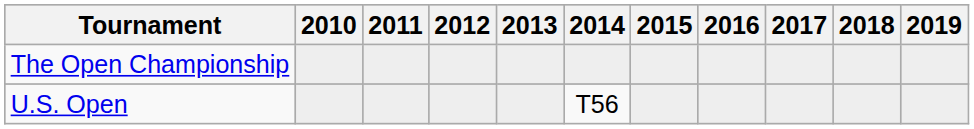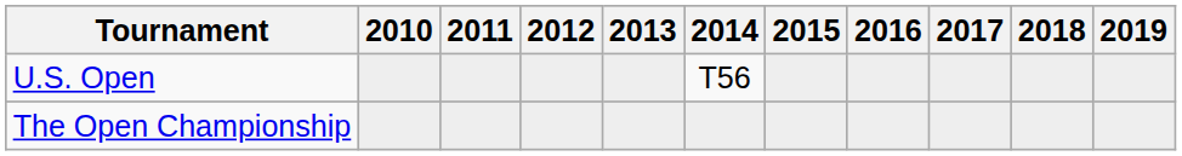 <table class="wikitable" style="font-size:95%;text-align:center;">
 <tr>
 <th>Tournament</th>
 <th>2010</th>
 <th>2011</th>
 <th>2012</th>
 <th>2013</th>
 <th>2014</th>
 <th>2015</th>
 <th>2016</th>
 <th>2017</th>
 <th>2018</th>
 <th>2019</th>
 </tr>
 <tr>
+<td align=left><a href='#'>U.S. Open</a></td>
+<td style="background:#eeeeee;"></td>
+<td style="background:#eeeeee;"></td>
+<td style="background:#eeeeee;"></td>
+<td style="background:#eeeeee;"></td>
+<td>T56</td>
+<td style="background:#eeeeee;"></td>
+<td style="background:#eeeeee;"></td>
+<td style="background:#eeeeee;"></td>
+<td style="background:#eeeeee;"></td>
+<td style="background:#eeeeee;"></td>
+</tr>
+<tr>
 <td align=left><a href='#'>The Open Championship</a></td>
 <td style="background:#eeeeee;"></td>
 <td style="background:#eeeeee;"></td>
 <td style="background:#eeeeee;"></td>
 <td style="background:#eeeeee;"></td>
 <td style="background:#eeeeee;"></td>
 <td style="background:#eeeeee;"></td>
 <td style="background:#eeeeee;"></td>
 <td style="background:#eeeeee;"></td>
 <td style="background:#eeeeee;"></td>
 <td style="background:#eeeeee;"></td>
 </tr>
-<tr>
-<td align=left><a href='#'>U.S. Open</a></td>
-<td style="background:#eeeeee;"></td>
-<td style="background:#eeeeee;"></td>
-<td style="background:#eeeeee;"></td>
-<td style="background:#eeeeee;"></td>
-<td>T56</td>
-<td style="background:#eeeeee;"></td>
-<td style="background:#eeeeee;"></td>
-<td style="background:#eeeeee;"></td>
-<td style="background:#eeeeee;"></td>
-<td style="background:#eeeeee;"></td>
-</tr>
 </table>
